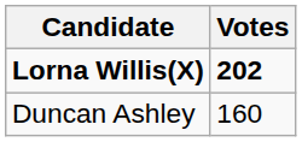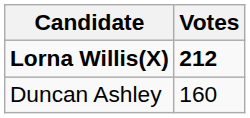 <table class="wikitable">
 <tr>
 <th>Candidate</th>
 <th>Votes</th>
 </tr>
 <tr>
 <td><strong>Lorna Willis(X)</strong></td>
-<td><strong>202</strong></td>
+<td><strong>212</strong></td>
 </tr>
 <tr>
 <td>Duncan Ashley</td>
 <td>160</td>
 </tr>
 </table>
